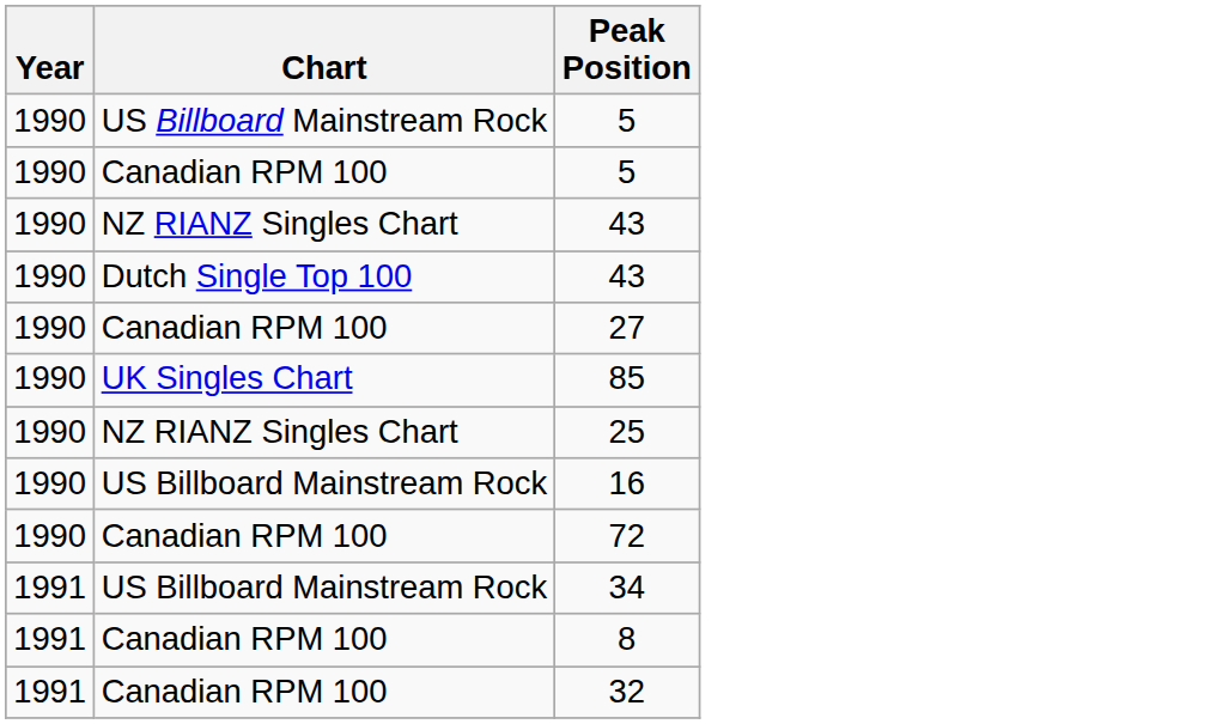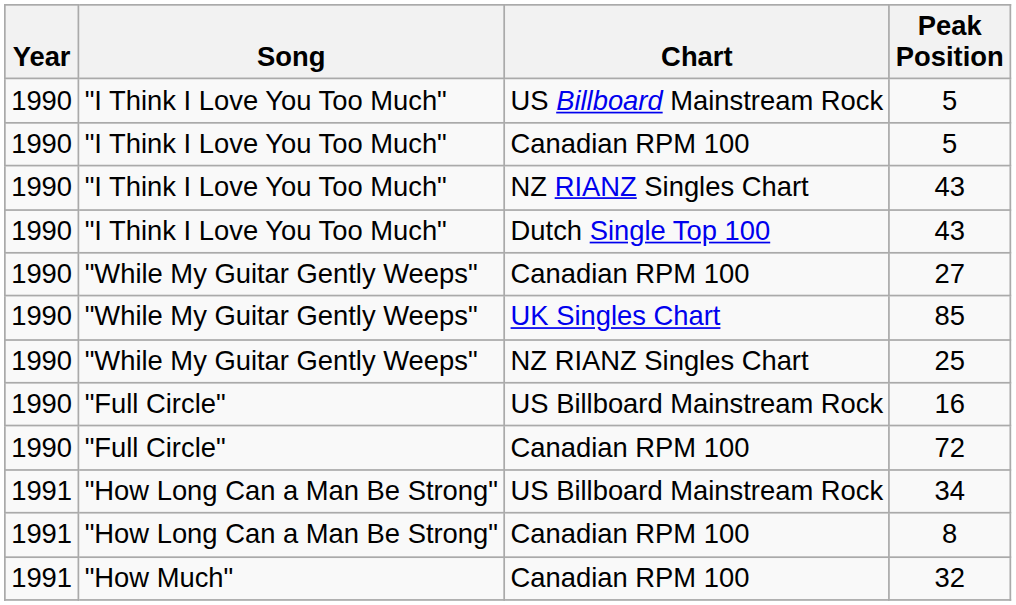 <table class="wikitable sortable">
 <tr>
 <th style="vertical-align:bottom">Year</th>
+<th style="vertical-align:bottom">Song</th>
 <th style="vertical-align:bottom">Chart</th>
 <th style="vertical-align:bottom">Peak<br>Position</th>
 </tr>
 <tr>
 <td>1990</td>
+<td>"I Think I Love You Too Much"</td>
 <td>US <em><a href='#'>Billboard</a></em> Mainstream Rock</td>
 <td style="text-align:center">5</td>
 </tr>
 <tr>
 <td>1990</td>
+<td>"I Think I Love You Too Much"</td>
 <td>Canadian RPM 100</td>
 <td style="text-align:center">5</td>
 </tr>
 <tr>
 <td>1990</td>
+<td>"I Think I Love You Too Much"</td>
 <td>NZ <a href='#'>RIANZ</a> Singles Chart</td>
 <td style="text-align:center">43</td>
 </tr>
 <tr>
 <td>1990</td>
+<td>"I Think I Love You Too Much"</td>
 <td>Dutch <a href='#'>Single Top 100</a></td>
 <td style="text-align:center">43</td>
 </tr>
 <tr>
 <td>1990</td>
+<td>"While My Guitar Gently Weeps"</td>
 <td>Canadian RPM 100</td>
 <td style="text-align:center">27</td>
 </tr>
 <tr>
 <td>1990</td>
+<td>"While My Guitar Gently Weeps"</td>
 <td><a href='#'>UK Singles Chart</a></td>
 <td style="text-align:center">85</td>
 </tr>
 <tr>
 <td>1990</td>
+<td>"While My Guitar Gently Weeps"</td>
 <td>NZ RIANZ Singles Chart</td>
 <td style="text-align:center">25</td>
 </tr>
 <tr>
 <td>1990</td>
+<td>"Full Circle"</td>
 <td>US Billboard Mainstream Rock</td>
 <td style="text-align:center">16</td>
 </tr>
 <tr>
 <td>1990</td>
+<td>"Full Circle"</td>
 <td>Canadian RPM 100</td>
 <td style="text-align:center">72</td>
 </tr>
 <tr>
 <td>1991</td>
+<td>"How Long Can a Man Be Strong"</td>
 <td>US Billboard Mainstream Rock</td>
 <td style="text-align:center">34</td>
 </tr>
 <tr>
 <td>1991</td>
+<td>"How Long Can a Man Be Strong"</td>
 <td>Canadian RPM 100</td>
 <td style="text-align:center">8</td>
 </tr>
 <tr>
 <td>1991</td>
+<td>"How Much"</td>
 <td>Canadian RPM 100</td>
 <td style="text-align:center">32</td>
 </tr>
 </table>
